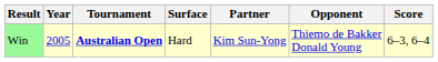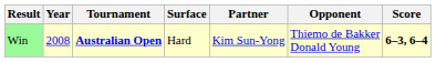 <table class="sortable wikitable">
 <tr>
 <th>Result</th>
 <th>Year</th>
 <th>Tournament</th>
 <th>Surface</th>
 <th>Partner</th>
 <th>Opponent</th>
 <th>Score</th>
 </tr>
 <tr bgcolor=ffffcc>
 <td bgcolor=98FB98>Win</td>
-<td><a href='#'>2005</a></td>
+<td><a href='#'>2008</a></td>
 <td><strong><a href='#'>Australian Open</a></strong></td>
 <td>Hard</td>
 <td> <a href='#'>Kim Sun-Yong</a></td>
 <td> <a href='#'>Thiemo de Bakker</a><br> <a href='#'>Donald Young</a></td>
-<td>6–3, 6–4</td>
+<td><strong>6–3, 6–4</strong></td>
 </tr>
 </table>
